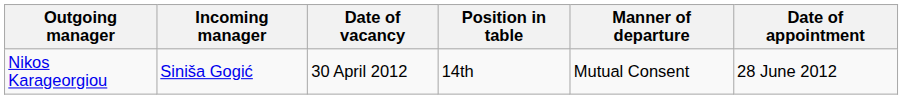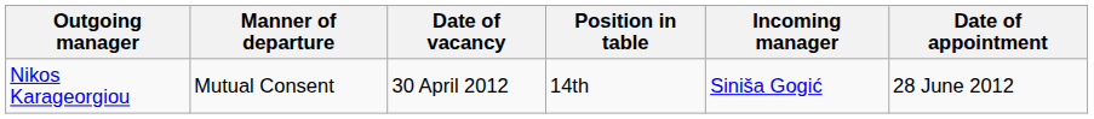 <table class="wikitable">
 <tr>
 <th>Outgoing manager</th>
-<th>Incoming manager</th>
+<th>Manner of departure</th>
 <th>Date of vacancy</th>
 <th>Position in table</th>
-<th>Manner of departure</th>
+<th>Incoming manager</th>
 <th>Date of appointment</th>
 </tr>
 <tr>
 <td> <a href='#'>Nikos Karageorgiou</a></td>
-<td>  <a href='#'>Siniša Gogić</a></td>
+<td>Mutual Consent</td>
 <td>30 April 2012</td>
 <td>14th</td>
-<td>Mutual Consent</td>
+<td>  <a href='#'>Siniša Gogić</a></td>
 <td>28 June 2012</td>
 </tr>
 </table>
